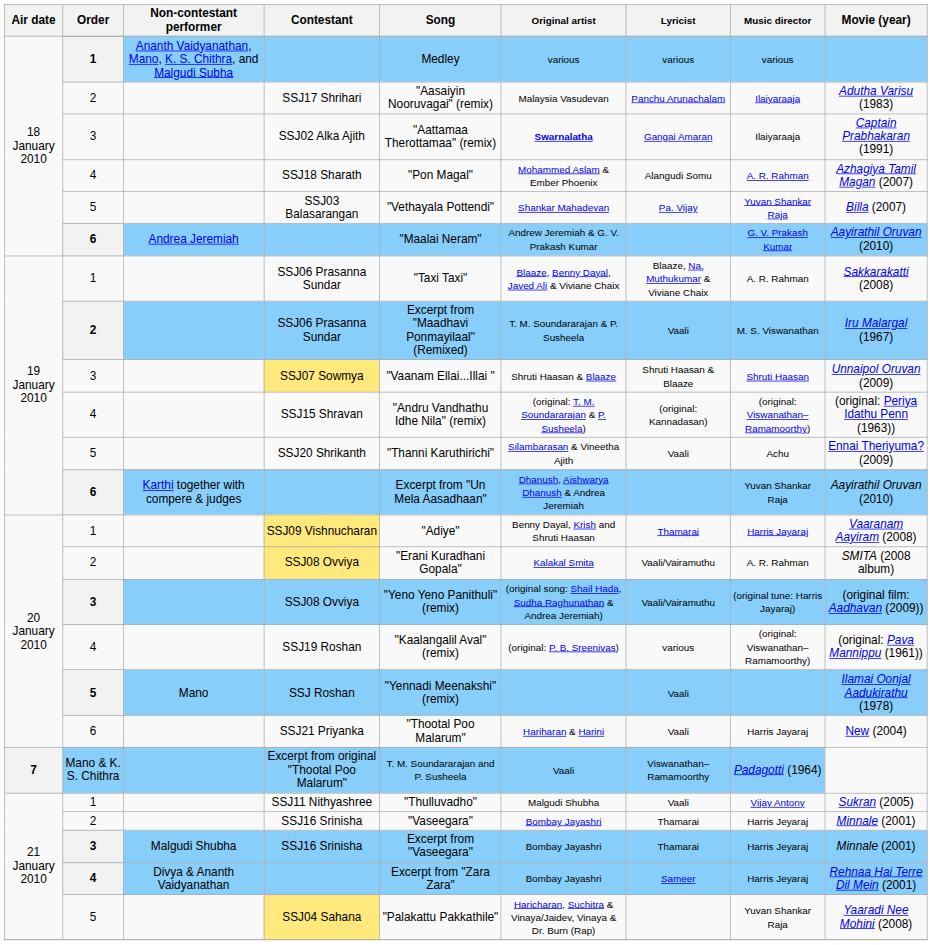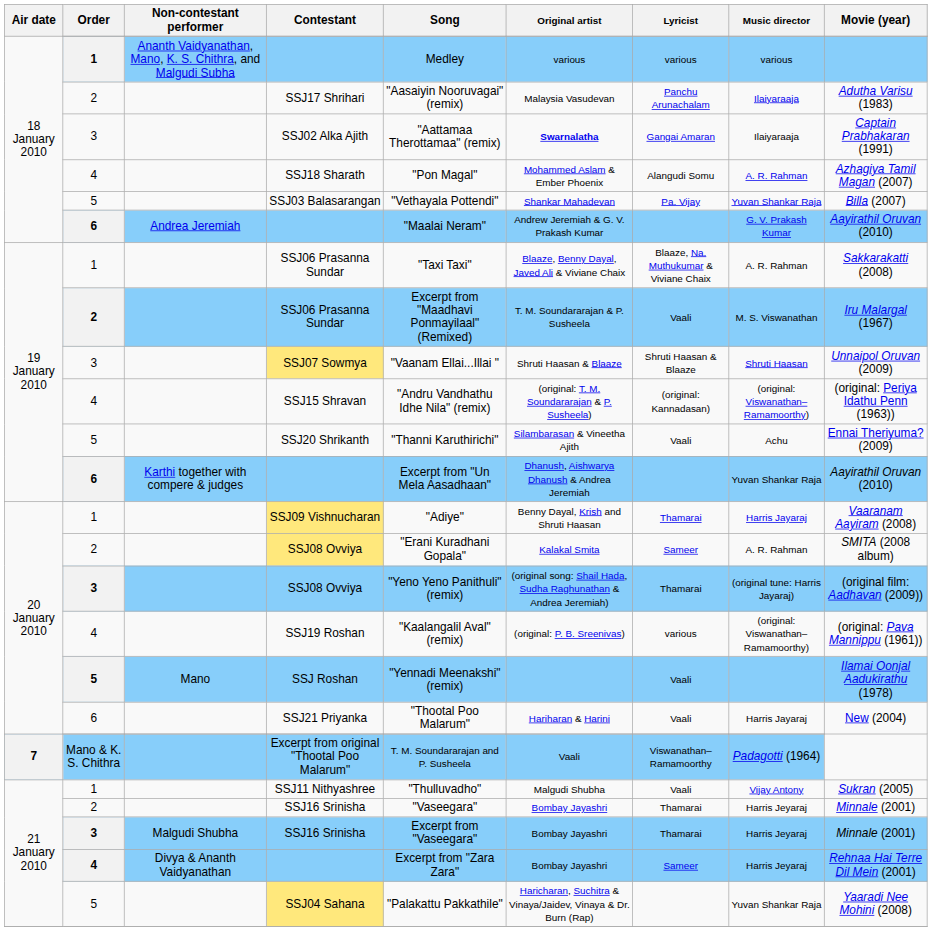 <table class="wikitable sortable sticky-header" style="text-align: center; width: auto;">
 <tr style="background:lightgrey; text-align:center;">
 <th>Air date</th>
 <th>Order</th>
 <th>Non-contestant performer</th>
 <th>Contestant</th>
 <th>Song</th>
 <th><small>Original artist</small></th>
 <th><small>Lyricist</small></th>
 <th><small>Music director</small></th>
 <th>Movie (year)</th>
 </tr>
 <tr>
 <td rowspan=7>18 January 2010</td>
 </tr>
 <tr style="background:lightskyblue">
 <th scope="row">1</th>
 <td><a href='#'>Ananth Vaidyanathan</a>, <a href='#'>Mano</a>, <a href='#'>K. S. Chithra</a>, and <a href='#'>Malgudi Subha</a></td>
 <td></td>
 <td>Medley</td>
 <td><small>various</small></td>
 <td><small>various</small></td>
 <td><small>various</small></td>
 <td></td>
 </tr>
 <tr>
 <td>2</td>
 <td></td>
 <td>SSJ17 Shrihari</td>
 <td>"Aasaiyin Nooruvagai" (remix)</td>
 <td><small>Malaysia Vasudevan</small></td>
 <td><small><a href='#'>Panchu Arunachalam</a></small></td>
 <td><small><a href='#'>Ilaiyaraaja</a></small></td>
 <td><em><a href='#'>Adutha Varisu</a></em> (1983)</td>
 </tr>
 <tr>
 <td>3</td>
 <td></td>
 <td>SSJ02 Alka Ajith</td>
 <td>"Aattamaa Therottamaa" (remix)</td>
 <td><strong><small><a href='#'>Swarnalatha</a></small></strong></td>
 <td><small><a href='#'>Gangai Amaran</a></small></td>
 <td><small>Ilaiyaraaja</small></td>
 <td><em><a href='#'>Captain Prabhakaran</a></em> (1991)</td>
 </tr>
 <tr>
 <td>4</td>
 <td></td>
 <td>SSJ18 Sharath</td>
 <td>"Pon Magal"</td>
 <td><small><a href='#'>Mohammed Aslam</a> & Ember Phoenix</small></td>
 <td><small>Alangudi Somu</small></td>
 <td><small><a href='#'>A. R. Rahman</a></small></td>
 <td><em><a href='#'>Azhagiya Tamil Magan</a></em> (2007)</td>
 </tr>
 <tr>
 <td>5</td>
 <td></td>
 <td>SSJ03 Balasarangan</td>
 <td>"Vethayala Pottendi"</td>
 <td><small><a href='#'>Shankar Mahadevan</a></small></td>
 <td><small><a href='#'>Pa. Vijay</a></small></td>
 <td><small><a href='#'>Yuvan Shankar Raja</a></small></td>
 <td><em><a href='#'>Billa</a></em> (2007)</td>
 </tr>
 <tr style="background:lightskyblue">
 <th scope="row">6</th>
 <td><a href='#'>Andrea Jeremiah</a></td>
 <td></td>
 <td>"Maalai Neram"</td>
 <td><small>Andrew Jeremiah & G. V. Prakash Kumar</small></td>
 <td></td>
 <td><small><a href='#'>G. V. Prakash Kumar</a></small></td>
 <td><em><a href='#'>Aayirathil Oruvan</a></em> (2010)</td>
 </tr>
 <tr>
 <td rowspan=6>19 January 2010</td>
 <td>1</td>
 <td></td>
 <td>SSJ06 Prasanna Sundar</td>
 <td>"Taxi Taxi"</td>
 <td><small><a href='#'>Blaaze</a>, <a href='#'>Benny Dayal</a>, <a href='#'>Javed Ali</a> & Viviane Chaix</small></td>
 <td><small>Blaaze, <a href='#'>Na. Muthukumar</a> & Viviane Chaix</small></td>
 <td><small>A. R. Rahman</small></td>
 <td><em><a href='#'>Sakkarakatti</a></em> (2008)</td>
 </tr>
 <tr style="background:lightskyblue">
 <th scope="row">2</th>
 <td></td>
 <td>SSJ06 Prasanna Sundar</td>
 <td>Excerpt from "Maadhavi Ponmayilaal" (Remixed)</td>
 <td><small>T. M. Soundararajan & P. Susheela</small></td>
 <td><small>Vaali</small></td>
 <td><small>M. S. Viswanathan</small></td>
 <td><em><a href='#'>Iru Malargal</a></em> (1967)</td>
 </tr>
 <tr>
 <td>3</td>
 <td></td>
 <td style="background:#ffe87c">SSJ07 Sowmya</td>
 <td>"Vaanam Ellai...Illai "</td>
 <td><small>Shruti Haasan & <a href='#'>Blaaze</a></small></td>
 <td><small>Shruti Haasan & Blaaze</small></td>
 <td><small><a href='#'>Shruti Haasan</a></small></td>
 <td><em><a href='#'>Unnaipol Oruvan</a></em> (2009)</td>
 </tr>
 <tr>
 <td>4</td>
 <td></td>
 <td>SSJ15 Shravan</td>
 <td>"Andru Vandhathu Idhe Nila" (remix)</td>
 <td><small>(original: <a href='#'>T. M. Soundararajan</a> & <a href='#'>P. Susheela</a>)</small></td>
 <td><small>(original: Kannadasan)</small></td>
 <td><small>(original: <a href='#'>Viswanathan–Ramamoorthy</a>)</small></td>
 <td>(original: <a href='#'>Periya Idathu Penn</a> (1963))</td>
 </tr>
 <tr>
 <td>5</td>
 <td></td>
 <td>SSJ20 Shrikanth</td>
 <td>"Thanni Karuthirichi"</td>
 <td><small><a href='#'>Silambarasan</a> & Vineetha Ajith</small></td>
 <td><small>Vaali</small></td>
 <td><small>Achu</small></td>
 <td><a href='#'>Ennai Theriyuma?</a> (2009)</td>
 </tr>
 <tr style="background:lightskyblue">
 <th scope="row">6</th>
 <td><a href='#'>Karthi</a> together with compere & judges</td>
 <td></td>
 <td>Excerpt from "Un Mela Aasadhaan"</td>
 <td><small><a href='#'>Dhanush</a>, <a href='#'>Aishwarya Dhanush</a> & Andrea Jeremiah</small></td>
 <td></td>
 <td><small>Yuvan Shankar Raja</small></td>
 <td><em>Aayirathil Oruvan</em> (2010)</td>
 </tr>
 <tr>
 <td rowspan=7>20 January 2010</td>
 <td>1</td>
 <td></td>
 <td style="background:#ffe87c">SSJ09 Vishnucharan</td>
 <td>"Adiye"</td>
 <td><small>Benny Dayal, <a href='#'>Krish</a> and Shruti Haasan</small></td>
 <td><small><a href='#'>Thamarai</a></small></td>
 <td><small><a href='#'>Harris Jayaraj</a></small></td>
 <td><em><a href='#'>Vaaranam Aayiram</a></em> (2008)</td>
 </tr>
 <tr>
 <td>2</td>
 <td></td>
 <td style="background:#ffe87c">SSJ08 Ovviya</td>
 <td>"Erani Kuradhani Gopala"</td>
 <td><small><a href='#'>Kalakal Smita</a></small></td>
-<td><small>Vaali/Vairamuthu</small></td>
+<td><small><a href='#'>Sameer</a></small></td>
 <td><small>A. R. Rahman</small></td>
 <td><em>SMITA</em> (2008 album)</td>
 </tr>
 <tr style="background:lightskyblue">
 <th scope="row">3</th>
 <td></td>
 <td>SSJ08 Ovviya</td>
 <td>"Yeno Yeno Panithuli" (remix)</td>
 <td><small>(original song: <a href='#'>Shail Hada</a>, <a href='#'>Sudha Raghunathan</a> & Andrea Jeremiah)</small></td>
-<td><small>Vaali/Vairamuthu</small></td>
+<td><small>Thamarai</small></td>
 <td><small>(original tune: Harris Jayaraj)</small></td>
 <td>(original film: <em><a href='#'>Aadhavan</a></em> (2009))</td>
 </tr>
 <tr>
 <td>4</td>
 <td></td>
 <td>SSJ19 Roshan</td>
 <td>"Kaalangalil Aval" (remix)</td>
 <td><small>(original: <a href='#'>P. B. Sreenivas</a>)</small></td>
 <td><small>various</small></td>
 <td><small>(original: Viswanathan–Ramamoorthy)</small></td>
 <td>(original: <em><a href='#'>Pava Mannippu</a></em> (1961))</td>
 </tr>
 <tr style="background:lightskyblue">
 <th scope="row">5</th>
 <td>Mano</td>
 <td>SSJ Roshan</td>
 <td>"Yennadi Meenakshi" (remix)</td>
 <td></td>
 <td><small>Vaali</small></td>
 <td></td>
 <td><em><a href='#'>Ilamai Oonjal Aadukirathu</a></em> (1978)</td>
 </tr>
 <tr>
 <td>6</td>
 <td></td>
 <td>SSJ21 Priyanka</td>
 <td>"Thootal Poo Malarum"</td>
 <td><small><a href='#'>Hariharan</a> & <a href='#'>Harini</a></small></td>
 <td><small>Vaali</small></td>
 <td><small>Harris Jayaraj</small></td>
 <td><a href='#'>New</a> (2004)</td>
 </tr>
 <tr>
 </tr>
 <tr style="background:lightskyblue">
 <th scope="row">7</th>
 <td>Mano & K. S. Chithra</td>
 <td></td>
 <td>Excerpt from original "Thootal Poo Malarum"</td>
 <td><small>T. M. Soundararajan and P. Susheela</small></td>
 <td><small>Vaali</small></td>
 <td><small>Viswanathan–Ramamoorthy</small></td>
 <td><em><a href='#'>Padagotti</a></em> (1964)</td>
 </tr>
 <tr>
 <td rowspan=5>21 January 2010</td>
 <td>1</td>
 <td></td>
 <td>SSJ11 Nithyashree</td>
 <td>"Thulluvadho"</td>
 <td><small>Malgudi Shubha</small></td>
 <td><small>Vaali</small></td>
 <td><small><a href='#'>Vijay Antony</a></small></td>
 <td><em><a href='#'>Sukran</a></em> (2005)</td>
 </tr>
 <tr>
 <td>2</td>
 <td></td>
 <td>SSJ16 Srinisha</td>
 <td>"Vaseegara"</td>
 <td><small><a href='#'>Bombay Jayashri</a></small></td>
 <td><small>Thamarai</small></td>
 <td><small>Harris Jeyaraj</small></td>
 <td><em><a href='#'>Minnale</a></em> (2001)</td>
 </tr>
 <tr style="background:lightskyblue">
 <th scope="row">3</th>
 <td>Malgudi Shubha</td>
 <td>SSJ16 Srinisha</td>
 <td>Excerpt from "Vaseegara"</td>
 <td><small>Bombay Jayashri</small></td>
 <td><small>Thamarai</small></td>
 <td><small>Harris Jeyaraj</small></td>
 <td><em>Minnale</em> (2001)</td>
 </tr>
 <tr style="background:lightskyblue">
 <th scope="row">4</th>
 <td>Divya & Ananth Vaidyanathan</td>
 <td></td>
 <td>Excerpt from "Zara Zara"</td>
 <td><small>Bombay Jayashri</small></td>
 <td><small><a href='#'>Sameer</a></small></td>
 <td><small>Harris Jeyaraj</small></td>
 <td><em><a href='#'>Rehnaa Hai Terre Dil Mein</a></em> (2001)</td>
 </tr>
 <tr>
 <td>5</td>
 <td></td>
 <td style="background:#ffe87c">SSJ04 Sahana</td>
 <td>"Palakattu Pakkathile"</td>
 <td><small><a href='#'>Haricharan</a>, <a href='#'>Suchitra</a> & Vinaya/Jaidev, Vinaya & Dr. Burn (Rap)</small></td>
 <td></td>
 <td><small>Yuvan Shankar Raja</small></td>
 <td><em><a href='#'>Yaaradi Nee Mohini</a></em> (2008)</td>
 </tr>
 <tr>
 </tr>
 </table>
